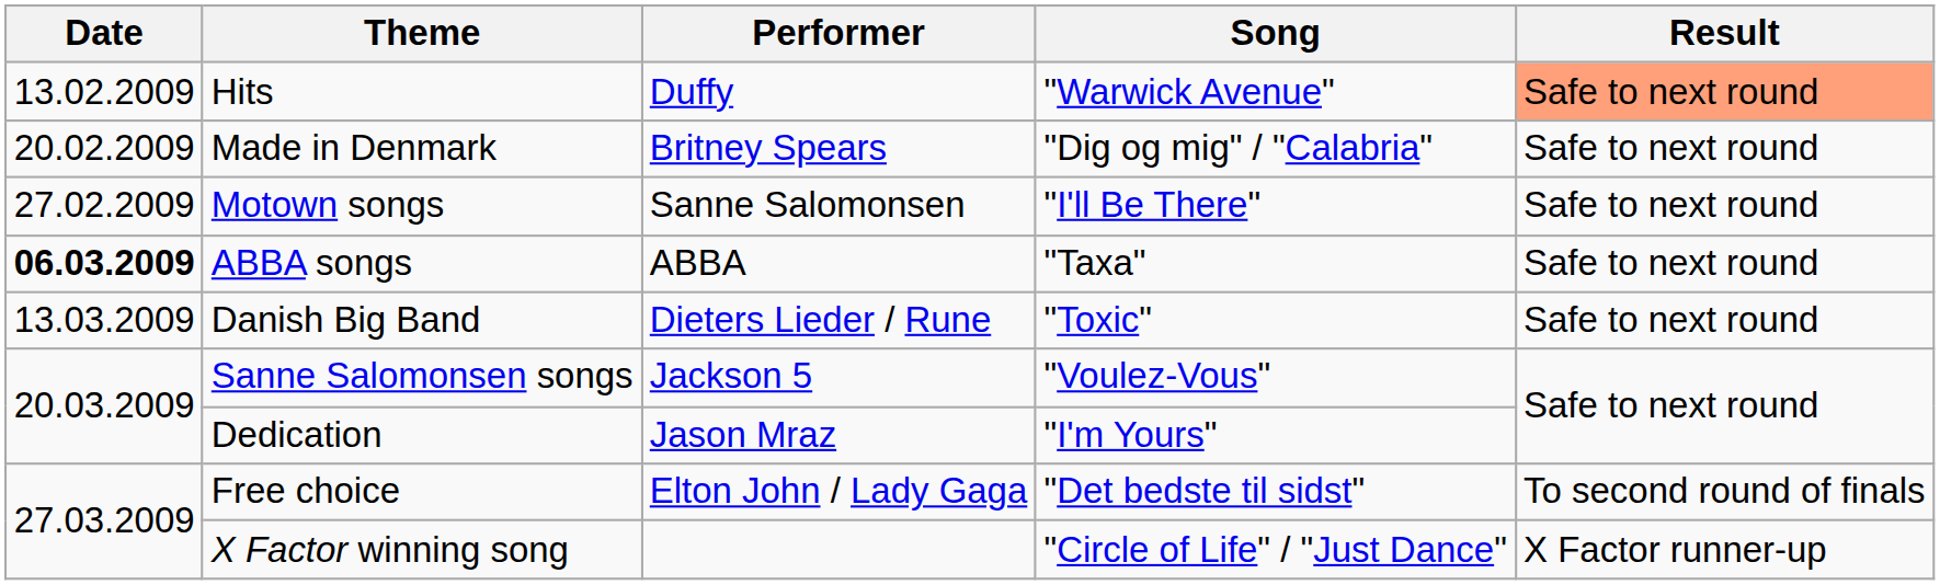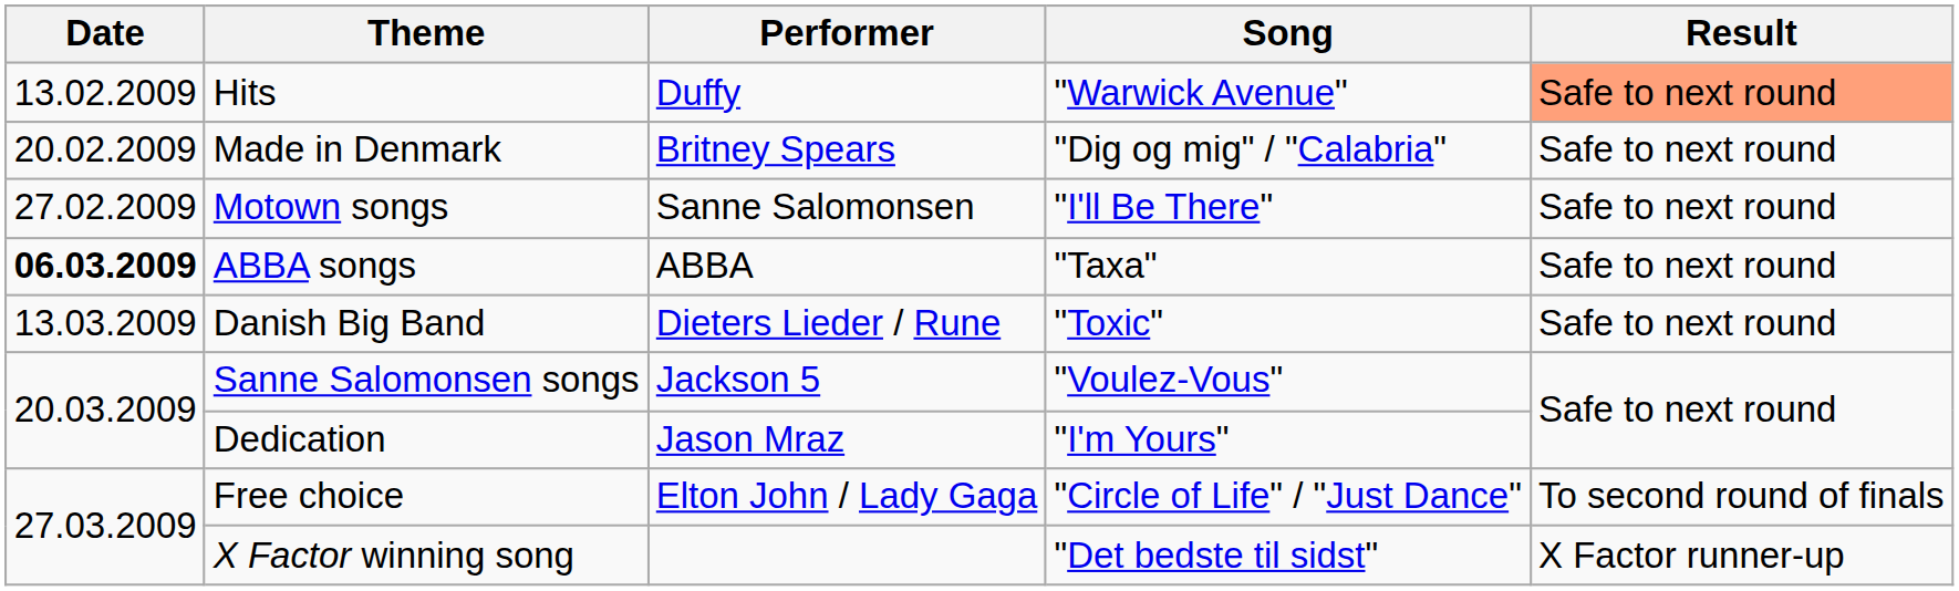 <table class="wikitable">
 <tr>
 <th>Date</th>
 <th>Theme</th>
 <th>Performer</th>
 <th>Song</th>
 <th>Result</th>
 </tr>
 <tr>
 <td>13.02.2009</td>
 <td>Hits</td>
 <td><a href='#'>Duffy</a></td>
 <td>"<a href='#'>Warwick Avenue</a>"</td>
 <td style="background: lightsalmon;">Safe to next round</td>
 </tr>
 <tr>
 <td>20.02.2009</td>
 <td>Made in Denmark</td>
 <td><a href='#'>Britney Spears</a></td>
 <td>"Dig og mig" / "<a href='#'>Calabria</a>"</td>
 <td>Safe to next round</td>
 </tr>
 <tr>
 <td>27.02.2009</td>
 <td><a href='#'>Motown</a> songs</td>
 <td>Sanne Salomonsen</td>
 <td>"<a href='#'>I'll Be There</a>"</td>
 <td>Safe to next round</td>
 </tr>
 <tr>
 <td><strong>06.03.2009</strong></td>
 <td><a href='#'>ABBA</a> songs</td>
 <td>ABBA</td>
 <td>"Taxa"</td>
 <td>Safe to next round</td>
 </tr>
 <tr>
 <td>13.03.2009</td>
 <td>Danish Big Band</td>
 <td><a href='#'>Dieters Lieder</a> / <a href='#'>Rune</a></td>
 <td>"<a href='#'>Toxic</a>"</td>
 <td>Safe to next round</td>
 </tr>
 <tr>
 <td rowspan="2">20.03.2009</td>
 <td><a href='#'>Sanne Salomonsen</a> songs</td>
 <td><a href='#'>Jackson 5</a></td>
 <td>"<a href='#'>Voulez-Vous</a>"</td>
 <td rowspan="2">Safe to next round</td>
 </tr>
 <tr>
 <td>Dedication</td>
 <td><a href='#'>Jason Mraz</a></td>
 <td>"<a href='#'>I'm Yours</a>"</td>
 </tr>
 <tr>
 <td rowspan="2">27.03.2009</td>
 <td>Free choice</td>
 <td><a href='#'>Elton John</a> / <a href='#'>Lady Gaga</a></td>
-<td>"<a href='#'>Det bedste til sidst</a>"</td>
+<td>"<a href='#'>Circle of Life</a>" / "<a href='#'>Just Dance</a>"</td>
 <td>To second round of finals</td>
 </tr>
 <tr>
 <td><em>X Factor</em> winning song</td>
 <td></td>
-<td>"<a href='#'>Circle of Life</a>" / "<a href='#'>Just Dance</a>"</td>
+<td>"<a href='#'>Det bedste til sidst</a>"</td>
 <td>X Factor runner-up</td>
 </tr>
 </table>
